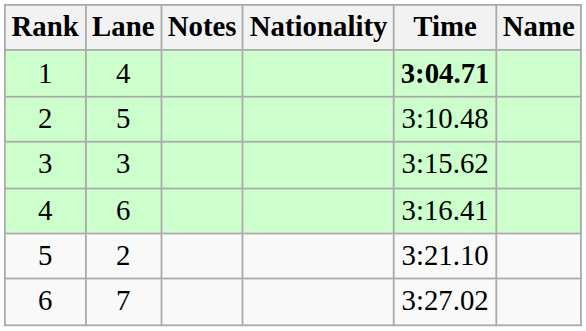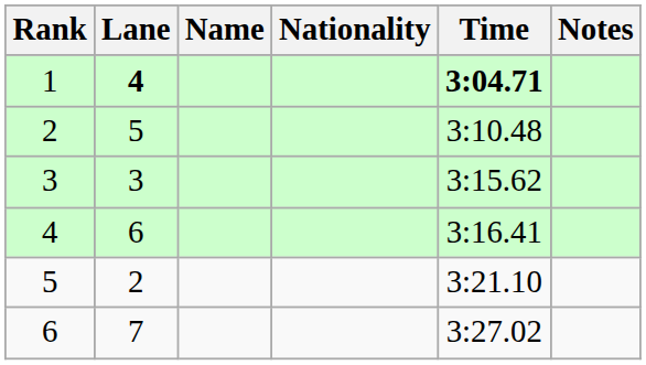 <table class="wikitable sortable" style="text-align:center">
 <tr>
 <th>Rank</th>
 <th>Lane</th>
-<th>Notes</th>
+<th>Name</th>
 <th>Nationality</th>
 <th>Time</th>
-<th>Name</th>
+<th>Notes</th>
 </tr>
 <tr bgcolor=ccffcc>
 <td>1</td>
-<td>4</td>
-<td><strong></strong> <strong></strong></td>
+<td><strong>4</strong></td>
+<td align=left></td>
 <td align=left></td>
 <td><strong>3:04.71</strong></td>
-<td align=left></td>
+<td><strong></strong> <strong></strong></td>
 </tr>
 <tr bgcolor=ccffcc>
 <td>2</td>
 <td>5</td>
-<td><strong></strong></td>
+<td align=left></td>
 <td align=left></td>
 <td>3:10.48</td>
-<td align=left></td>
+<td><strong></strong></td>
 </tr>
 <tr bgcolor=ccffcc>
 <td>3</td>
 <td>3</td>
-<td><strong></strong></td>
+<td align=left></td>
 <td align=left></td>
 <td>3:15.62</td>
-<td align=left></td>
+<td><strong></strong></td>
 </tr>
 <tr bgcolor=ccffcc>
 <td>4</td>
 <td>6</td>
-<td><strong></strong></td>
+<td align=left></td>
 <td align=left></td>
 <td>3:16.41</td>
-<td align=left></td>
+<td><strong></strong></td>
 </tr>
 <tr>
 <td>5</td>
 <td>2</td>
-<td></td>
+<td align=left></td>
 <td align=left></td>
 <td>3:21.10</td>
-<td align=left></td>
+<td></td>
 </tr>
 <tr>
 <td>6</td>
 <td>7</td>
-<td></td>
+<td align=left></td>
 <td align=left></td>
 <td>3:27.02</td>
-<td align=left></td>
+<td></td>
 </tr>
 </table>
